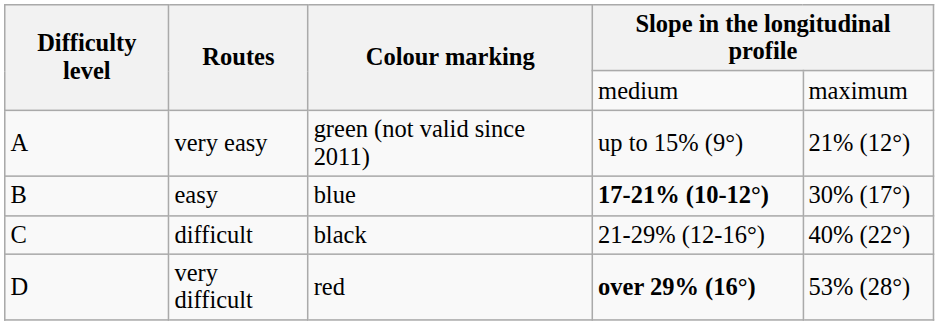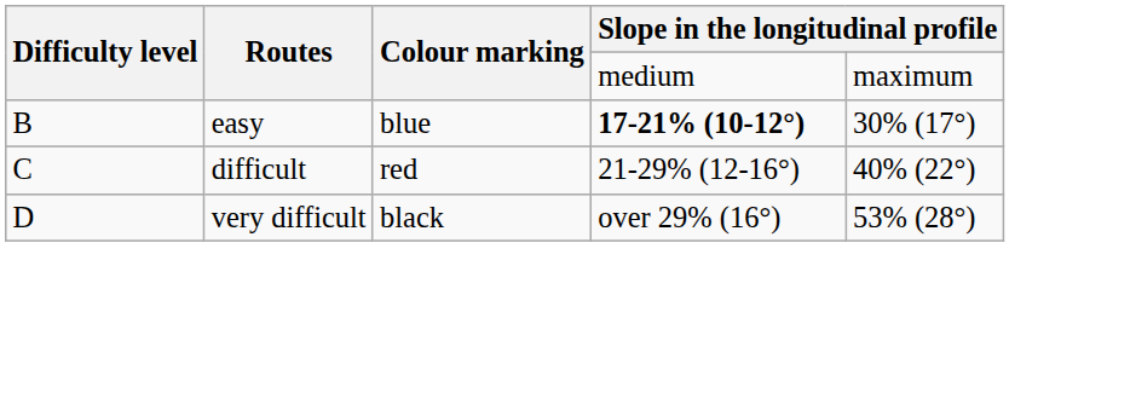 <table class="wikitable">
 <tr>
 <th rowspan=2>Difficulty level</th>
 <th rowspan=2>Routes</th>
 <th rowspan=2>Colour marking</th>
 <th colspan=2>Slope in the longitudinal profile</th>
 </tr>
 <tr>
 <td>medium</td>
 <td>maximum</td>
 </tr>
 <tr>
-<td>A</td>
-<td>very easy</td>
-<td> green (not valid since 2011)</td>
-<td>up to 15% (9°)</td>
-<td>21% (12°)</td>
-</tr>
-<tr>
 <td>B</td>
 <td>easy</td>
 <td> blue</td>
 <td><strong>17-21% (10-12°)</strong></td>
 <td>30% (17°)</td>
 </tr>
 <tr>
 <td>C</td>
 <td>difficult</td>
-<td> black</td>
+<td> red</td>
 <td>21-29% (12-16°)</td>
 <td>40% (22°)</td>
 </tr>
 <tr>
 <td>D</td>
 <td>very difficult</td>
-<td> red</td>
-<td><strong>over 29% (16°)</strong></td>
+<td> black</td>
+<td>over 29% (16°)</td>
 <td>53% (28°)</td>
 </tr>
 </table>
